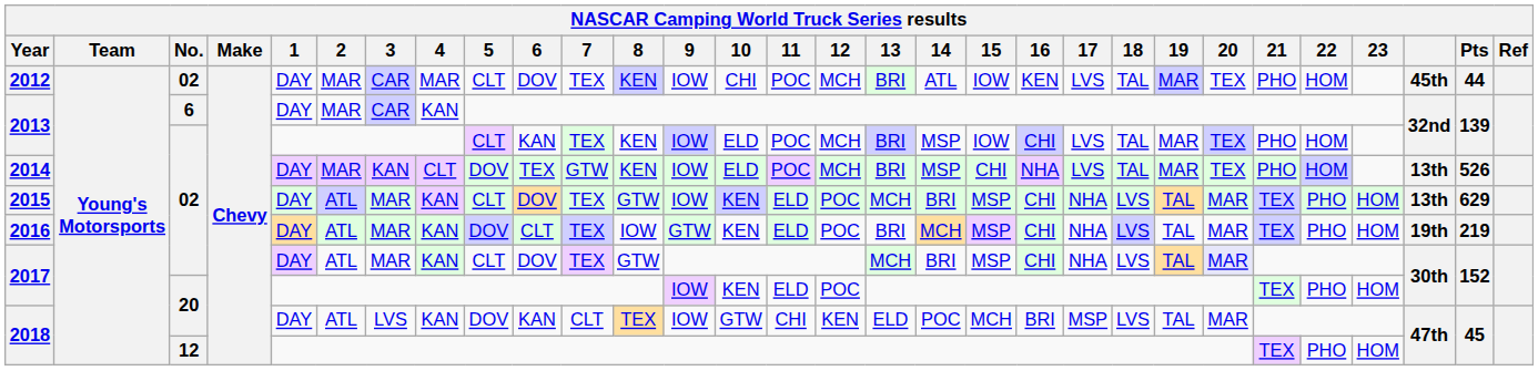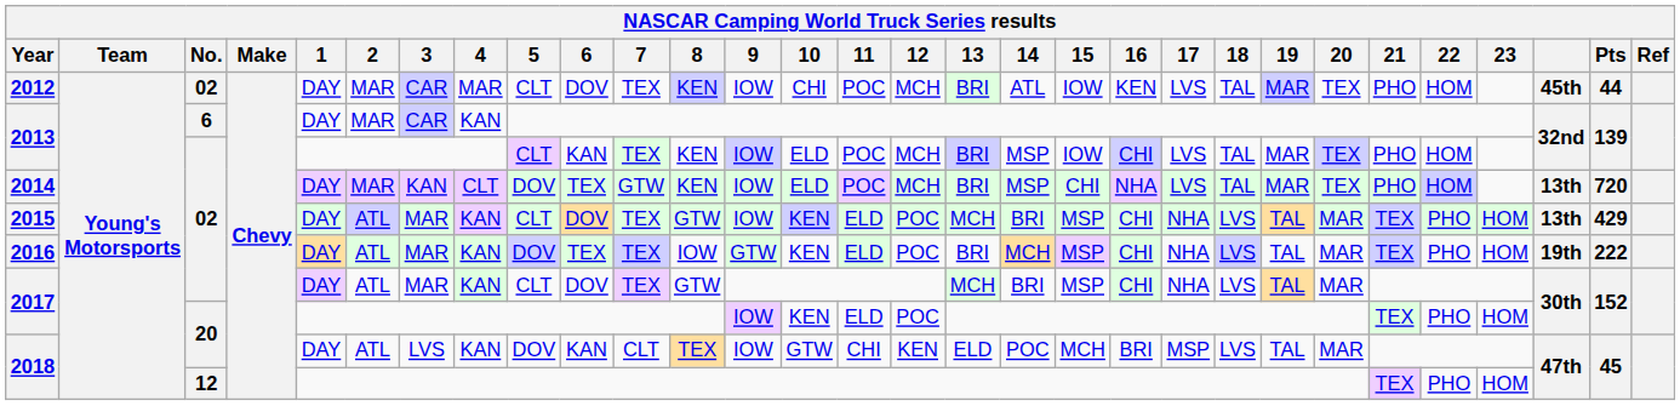 <table class="wikitable" style="text-align:center; font-size:75%">
 <tr>
 <th colspan=30><a href='#'>NASCAR Camping World Truck Series</a> results</th>
 </tr>
 <tr>
 <th>Year</th>
 <th>Team</th>
 <th>No.</th>
 <th>Make</th>
 <th>1</th>
 <th>2</th>
 <th>3</th>
 <th>4</th>
 <th>5</th>
 <th>6</th>
 <th>7</th>
 <th>8</th>
 <th>9</th>
 <th>10</th>
 <th>11</th>
 <th>12</th>
 <th>13</th>
 <th>14</th>
 <th>15</th>
 <th>16</th>
 <th>17</th>
 <th>18</th>
 <th>19</th>
 <th>20</th>
 <th>21</th>
 <th>22</th>
 <th>23</th>
 <th></th>
 <th>Pts</th>
 <th>Ref</th>
 </tr>
 <tr>
 <th><a href='#'>2012</a></th>
 <th rowspan=10><a href='#'>Young's Motorsports</a></th>
 <th>02</th>
 <th rowspan=10><a href='#'>Chevy</a></th>
 <td><a href='#'>DAY</a></td>
 <td><a href='#'>MAR</a></td>
 <td style="background:#CFCFFF;"><a href='#'>CAR</a><br></td>
 <td><a href='#'>MAR</a></td>
 <td><a href='#'>CLT</a></td>
 <td><a href='#'>DOV</a></td>
 <td><a href='#'>TEX</a></td>
 <td style="background:#CFCFFF;"><a href='#'>KEN</a><br></td>
 <td><a href='#'>IOW</a></td>
 <td><a href='#'>CHI</a></td>
 <td><a href='#'>POC</a></td>
 <td><a href='#'>MCH</a></td>
 <td style="background:#DFFFDF;"><a href='#'>BRI</a><br></td>
 <td><a href='#'>ATL</a></td>
 <td><a href='#'>IOW</a></td>
 <td><a href='#'>KEN</a></td>
 <td><a href='#'>LVS</a></td>
 <td><a href='#'>TAL</a></td>
 <td style="background:#CFCFFF;"><a href='#'>MAR</a><br></td>
 <td><a href='#'>TEX</a></td>
 <td><a href='#'>PHO</a></td>
 <td><a href='#'>HOM</a></td>
 <td></td>
 <th>45th</th>
 <th>44</th>
 <th></th>
 </tr>
 <tr>
 <th rowspan=2><a href='#'>2013</a></th>
 <th>6</th>
 <td><a href='#'>DAY</a></td>
 <td><a href='#'>MAR</a></td>
 <td style="background:#CFCFFF;"><a href='#'>CAR</a><br></td>
 <td><a href='#'>KAN</a></td>
 <td colspan=19></td>
 <th rowspan=2>32nd</th>
 <th rowspan=2>139</th>
 <th rowspan=2></th>
 </tr>
 <tr>
 <th rowspan=5>02</th>
 <td colspan=4></td>
 <td style="background:#EFCFFF;"><a href='#'>CLT</a><br></td>
 <td><a href='#'>KAN</a></td>
 <td style="background:#DFFFDF;"><a href='#'>TEX</a><br></td>
 <td><a href='#'>KEN</a></td>
 <td style="background:#CFCFFF;"><a href='#'>IOW</a><br></td>
 <td><a href='#'>ELD</a></td>
 <td><a href='#'>POC</a></td>
 <td><a href='#'>MCH</a></td>
 <td style="background:#CFCFFF;"><a href='#'>BRI</a><br></td>
 <td><a href='#'>MSP</a></td>
 <td><a href='#'>IOW</a></td>
 <td style="background:#CFCFFF;"><a href='#'>CHI</a><br></td>
 <td><a href='#'>LVS</a></td>
 <td><a href='#'>TAL</a></td>
 <td><a href='#'>MAR</a></td>
 <td style="background:#CFCFFF;"><a href='#'>TEX</a><br></td>
 <td><a href='#'>PHO</a></td>
 <td><a href='#'>HOM</a></td>
 <td></td>
 </tr>
 <tr>
 <th><a href='#'>2014</a></th>
 <td style="background:#EFCFFF;"><a href='#'>DAY</a><br></td>
 <td style="background:#EFCFFF;"><a href='#'>MAR</a><br></td>
 <td style="background:#EFCFFF;"><a href='#'>KAN</a><br></td>
 <td style="background:#EFCFFF;"><a href='#'>CLT</a><br></td>
 <td style="background:#DFFFDF;"><a href='#'>DOV</a><br></td>
 <td style="background:#DFFFDF;"><a href='#'>TEX</a><br></td>
 <td style="background:#DFFFDF;"><a href='#'>GTW</a><br></td>
 <td style="background:#DFFFDF;"><a href='#'>KEN</a><br></td>
 <td style="background:#DFFFDF;"><a href='#'>IOW</a><br></td>
 <td style="background:#DFFFDF;"><a href='#'>ELD</a><br></td>
 <td style="background:#EFCFFF;"><a href='#'>POC</a><br></td>
 <td style="background:#DFFFDF;"><a href='#'>MCH</a><br></td>
 <td style="background:#DFFFDF;"><a href='#'>BRI</a><br></td>
 <td style="background:#DFFFDF;"><a href='#'>MSP</a><br></td>
 <td style="background:#DFFFDF;"><a href='#'>CHI</a><br></td>
 <td style="background:#EFCFFF;"><a href='#'>NHA</a><br></td>
 <td style="background:#DFFFDF;"><a href='#'>LVS</a><br></td>
 <td style="background:#DFFFDF;"><a href='#'>TAL</a><br></td>
 <td style="background:#DFFFDF;"><a href='#'>MAR</a><br></td>
 <td style="background:#DFFFDF;"><a href='#'>TEX</a><br></td>
 <td style="background:#DFFFDF;"><a href='#'>PHO</a><br></td>
 <td style="background:#CFCFFF;"><a href='#'>HOM</a><br></td>
 <td></td>
 <th>13th</th>
-<th>526</th>
+<th>720</th>
 <th></th>
 </tr>
 <tr>
 <th><a href='#'>2015</a></th>
 <td style="background:#DFFFDF;"><a href='#'>DAY</a><br></td>
 <td style="background:#CFCFFF;"><a href='#'>ATL</a><br></td>
 <td style="background:#DFFFDF;"><a href='#'>MAR</a><br></td>
 <td style="background:#EFCFFF;"><a href='#'>KAN</a><br></td>
 <td style="background:#DFFFDF;"><a href='#'>CLT</a><br></td>
 <td style="background:#FFDF9F;"><a href='#'>DOV</a><br></td>
 <td style="background:#DFFFDF;"><a href='#'>TEX</a><br></td>
 <td style="background:#DFFFDF;"><a href='#'>GTW</a><br></td>
 <td style="background:#DFFFDF;"><a href='#'>IOW</a><br></td>
 <td style="background:#CFCFFF;"><a href='#'>KEN</a><br></td>
 <td style="background:#DFFFDF;"><a href='#'>ELD</a><br></td>
 <td style="background:#DFFFDF;"><a href='#'>POC</a><br></td>
 <td style="background:#DFFFDF;"><a href='#'>MCH</a><br></td>
 <td style="background:#DFFFDF;"><a href='#'>BRI</a><br></td>
 <td style="background:#DFFFDF;"><a href='#'>MSP</a><br></td>
 <td style="background:#DFFFDF;"><a href='#'>CHI</a><br></td>
 <td style="background:#DFFFDF;"><a href='#'>NHA</a><br></td>
 <td style="background:#DFFFDF;"><a href='#'>LVS</a><br></td>
 <td style="background:#FFDF9F;"><a href='#'>TAL</a><br></td>
 <td style="background:#DFFFDF;"><a href='#'>MAR</a><br></td>
 <td style="background:#CFCFFF;"><a href='#'>TEX</a><br></td>
 <td style="background:#DFFFDF;"><a href='#'>PHO</a><br></td>
 <td style="background:#DFFFDF;"><a href='#'>HOM</a><br></td>
 <th>13th</th>
-<th>629</th>
+<th>429</th>
 <th></th>
 </tr>
 <tr>
 <th><a href='#'>2016</a></th>
 <td style="background:#FFDF9F;"><a href='#'>DAY</a><br></td>
 <td style="background:#DFFFDF;"><a href='#'>ATL</a><br></td>
 <td style="background:#DFFFDF;"><a href='#'>MAR</a><br></td>
 <td style="background:#DFFFDF;"><a href='#'>KAN</a><br></td>
 <td style="background:#CFCFFF;"><a href='#'>DOV</a><br></td>
-<td style="background:#DFFFDF;"><a href='#'>CLT</a><br></td>
+<td style="background:#DFFFDF;"><a href='#'>TEX</a><br></td>
 <td style="background:#CFCFFF;"><a href='#'>TEX</a><br></td>
 <td><a href='#'>IOW</a></td>
 <td style="background:#DFFFDF;"><a href='#'>GTW</a><br></td>
 <td><a href='#'>KEN</a></td>
 <td style="background:#DFFFDF;"><a href='#'>ELD</a><br></td>
 <td><a href='#'>POC</a></td>
 <td><a href='#'>BRI</a></td>
 <td style="background:#FFDF9F;"><a href='#'>MCH</a><br></td>
 <td style="background:#EFCFFF;"><a href='#'>MSP</a><br></td>
 <td style="background:#DFFFDF;"><a href='#'>CHI</a><br></td>
 <td><a href='#'>NHA</a></td>
 <td style="background:#CFCFFF;"><a href='#'>LVS</a><br></td>
 <td><a href='#'>TAL</a></td>
 <td><a href='#'>MAR</a></td>
 <td style="background:#CFCFFF;"><a href='#'>TEX</a><br></td>
 <td><a href='#'>PHO</a></td>
 <td><a href='#'>HOM</a></td>
 <th>19th</th>
-<th>219</th>
+<th>222</th>
 <th></th>
 </tr>
 <tr>
 <th rowspan=2><a href='#'>2017</a></th>
 <td style="background:#EFCFFF;"><a href='#'>DAY</a><br></td>
 <td><a href='#'>ATL</a></td>
 <td><a href='#'>MAR</a></td>
 <td style="background:#DFFFDF;"><a href='#'>KAN</a><br></td>
 <td><a href='#'>CLT</a></td>
 <td><a href='#'>DOV</a></td>
 <td style="background:#EFCFFF;"><a href='#'>TEX</a><br></td>
 <td><a href='#'>GTW</a></td>
 <td colspan=4></td>
 <td style="background:#DFFFDF;"><a href='#'>MCH</a><br></td>
 <td><a href='#'>BRI</a></td>
 <td><a href='#'>MSP</a></td>
 <td style="background:#DFFFDF;"><a href='#'>CHI</a><br></td>
 <td><a href='#'>NHA</a></td>
 <td><a href='#'>LVS</a></td>
 <td style="background:#FFDF9F;"><a href='#'>TAL</a><br></td>
-<td style="background: lavender;"><a href='#'>MAR</a></td>
+<td><a href='#'>MAR</a></td>
 <td colspan=3></td>
 <th rowspan=2>30th</th>
 <th rowspan=2>152</th>
 <th rowspan=2></th>
 </tr>
 <tr>
 <th rowspan=2>20</th>
 <td colspan=8></td>
 <td style="background:#EFCFFF;"><a href='#'>IOW</a><br></td>
 <td><a href='#'>KEN</a></td>
 <td><a href='#'>ELD</a></td>
 <td><a href='#'>POC</a></td>
 <td colspan=8></td>
 <td style="background:#DFFFDF;"><a href='#'>TEX</a><br></td>
 <td><a href='#'>PHO</a></td>
 <td><a href='#'>HOM</a></td>
 </tr>
 <tr>
 <th rowspan=2><a href='#'>2018</a></th>
 <td><a href='#'>DAY</a></td>
 <td><a href='#'>ATL</a></td>
 <td><a href='#'>LVS</a></td>
 <td><a href='#'>KAN</a></td>
 <td><a href='#'>DOV</a></td>
 <td><a href='#'>KAN</a></td>
 <td><a href='#'>CLT</a></td>
 <td style="background:#FFDF9F;"><a href='#'>TEX</a><br></td>
 <td><a href='#'>IOW</a></td>
 <td><a href='#'>GTW</a></td>
 <td><a href='#'>CHI</a></td>
 <td><a href='#'>KEN</a></td>
 <td><a href='#'>ELD</a></td>
 <td><a href='#'>POC</a></td>
 <td><a href='#'>MCH</a></td>
 <td><a href='#'>BRI</a></td>
 <td><a href='#'>MSP</a></td>
 <td><a href='#'>LVS</a></td>
 <td><a href='#'>TAL</a></td>
 <td><a href='#'>MAR</a></td>
 <td colspan=3></td>
 <th rowspan=2>47th</th>
 <th rowspan=2>45</th>
 <th rowspan=2></th>
 </tr>
 <tr>
 <th>12</th>
 <td colspan=20></td>
 <td style="background:#EFCFFF;"><a href='#'>TEX</a><br></td>
 <td><a href='#'>PHO</a></td>
 <td><a href='#'>HOM</a></td>
 </tr>
 </table>
